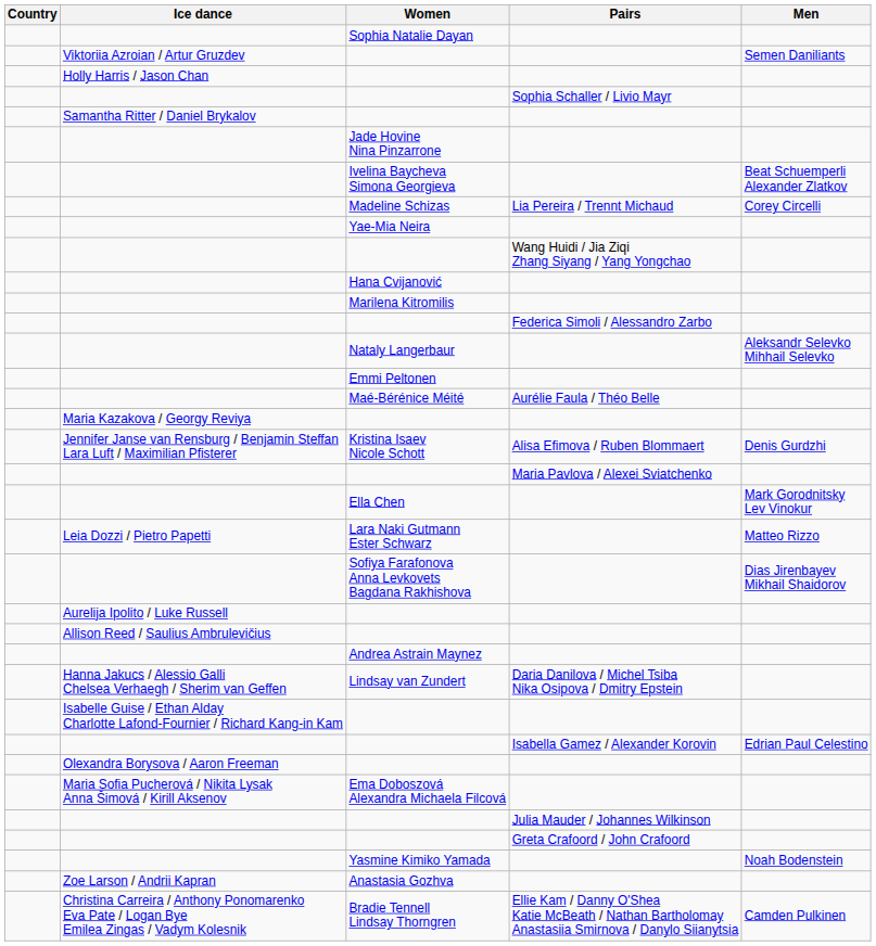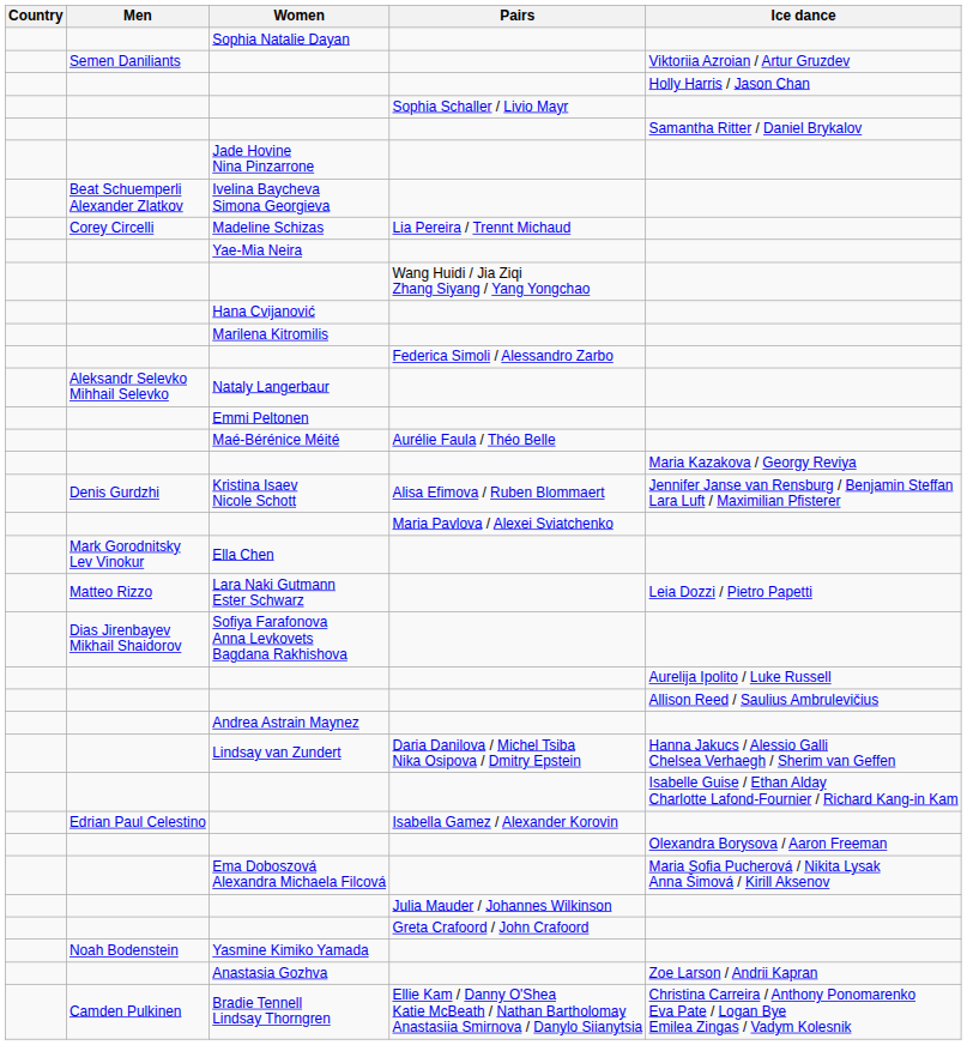 <table class="wikitable">
 <tr>
 <th>Country</th>
-<th>Ice dance</th>
+<th>Men</th>
 <th>Women</th>
 <th>Pairs</th>
-<th>Men</th>
+<th>Ice dance</th>
 </tr>
 <tr>
 <td></td>
 <td></td>
 <td><a href='#'>Sophia Natalie Dayan</a></td>
 <td></td>
 <td></td>
 </tr>
 <tr>
 <td></td>
-<td><a href='#'>Viktoriia Azroian</a> / <a href='#'>Artur Gruzdev</a></td>
+<td><a href='#'>Semen Daniliants</a></td>
 <td></td>
 <td></td>
-<td><a href='#'>Semen Daniliants</a></td>
+<td><a href='#'>Viktoriia Azroian</a> / <a href='#'>Artur Gruzdev</a></td>
 </tr>
 <tr>
 <td></td>
-<td><a href='#'>Holly Harris</a> / <a href='#'>Jason Chan</a></td>
 <td></td>
 <td></td>
 <td></td>
+<td><a href='#'>Holly Harris</a> / <a href='#'>Jason Chan</a></td>
 </tr>
 <tr>
 <td></td>
 <td></td>
 <td></td>
 <td><a href='#'>Sophia Schaller</a> / <a href='#'>Livio Mayr</a></td>
 <td></td>
 </tr>
 <tr>
 <td></td>
-<td><a href='#'>Samantha Ritter</a> / <a href='#'>Daniel Brykalov</a></td>
 <td></td>
 <td></td>
 <td></td>
+<td><a href='#'>Samantha Ritter</a> / <a href='#'>Daniel Brykalov</a></td>
 </tr>
 <tr>
 <td></td>
 <td></td>
 <td><a href='#'>Jade Hovine</a> <br> <a href='#'>Nina Pinzarrone</a></td>
 <td></td>
 <td></td>
 </tr>
 <tr>
 <td></td>
-<td></td>
+<td><a href='#'>Beat Schuemperli</a> <br> <a href='#'>Alexander Zlatkov</a></td>
 <td><a href='#'>Ivelina Baycheva</a> <br> <a href='#'>Simona Georgieva</a></td>
 <td></td>
-<td><a href='#'>Beat Schuemperli</a> <br> <a href='#'>Alexander Zlatkov</a></td>
+<td></td>
 </tr>
 <tr>
 <td></td>
-<td></td>
+<td><a href='#'>Corey Circelli</a></td>
 <td><a href='#'>Madeline Schizas</a></td>
 <td><a href='#'>Lia Pereira</a> / <a href='#'>Trennt Michaud</a></td>
-<td><a href='#'>Corey Circelli</a></td>
+<td></td>
 </tr>
 <tr>
 <td></td>
 <td></td>
 <td><a href='#'>Yae-Mia Neira</a></td>
 <td></td>
 <td></td>
 </tr>
 <tr>
 <td></td>
 <td></td>
 <td></td>
 <td>Wang Huidi / Jia Ziqi <br> <a href='#'>Zhang Siyang</a> / <a href='#'>Yang Yongchao</a></td>
 <td></td>
 </tr>
 <tr>
 <td></td>
 <td></td>
 <td><a href='#'>Hana Cvijanović</a></td>
 <td></td>
 <td></td>
 </tr>
 <tr>
 <td></td>
 <td></td>
 <td><a href='#'>Marilena Kitromilis</a></td>
 <td></td>
 <td></td>
 </tr>
 <tr>
 <td></td>
 <td></td>
 <td></td>
 <td><a href='#'>Federica Simoli</a> / <a href='#'>Alessandro Zarbo</a></td>
 <td></td>
 </tr>
 <tr>
 <td></td>
-<td></td>
+<td><a href='#'>Aleksandr Selevko</a> <br> <a href='#'>Mihhail Selevko</a></td>
 <td><a href='#'>Nataly Langerbaur</a></td>
 <td></td>
-<td><a href='#'>Aleksandr Selevko</a> <br> <a href='#'>Mihhail Selevko</a></td>
+<td></td>
 </tr>
 <tr>
 <td></td>
 <td></td>
 <td><a href='#'>Emmi Peltonen</a></td>
 <td></td>
 <td></td>
 </tr>
 <tr>
 <td></td>
 <td></td>
 <td><a href='#'>Maé-Bérénice Méité</a></td>
 <td><a href='#'>Aurélie Faula</a> / <a href='#'>Théo Belle</a></td>
 <td></td>
 </tr>
 <tr>
 <td></td>
-<td><a href='#'>Maria Kazakova</a> / <a href='#'>Georgy Reviya</a></td>
 <td></td>
 <td></td>
 <td></td>
+<td><a href='#'>Maria Kazakova</a> / <a href='#'>Georgy Reviya</a></td>
 </tr>
 <tr>
 <td></td>
-<td><a href='#'>Jennifer Janse van Rensburg</a> / <a href='#'>Benjamin Steffan</a> <br> <a href='#'>Lara Luft</a> / <a href='#'>Maximilian Pfisterer</a></td>
+<td><a href='#'>Denis Gurdzhi</a></td>
 <td><a href='#'>Kristina Isaev</a> <br> <a href='#'>Nicole Schott</a></td>
 <td><a href='#'>Alisa Efimova</a> / <a href='#'>Ruben Blommaert</a></td>
-<td><a href='#'>Denis Gurdzhi</a></td>
+<td><a href='#'>Jennifer Janse van Rensburg</a> / <a href='#'>Benjamin Steffan</a> <br> <a href='#'>Lara Luft</a> / <a href='#'>Maximilian Pfisterer</a></td>
 </tr>
 <tr>
 <td></td>
 <td></td>
 <td></td>
 <td><a href='#'>Maria Pavlova</a> / <a href='#'>Alexei Sviatchenko</a></td>
 <td></td>
 </tr>
 <tr>
 <td></td>
-<td></td>
+<td><a href='#'>Mark Gorodnitsky</a> <br> <a href='#'>Lev Vinokur</a></td>
 <td><a href='#'>Ella Chen</a></td>
-<td></td>
-<td><a href='#'>Mark Gorodnitsky</a> <br> <a href='#'>Lev Vinokur</a></td>
-</tr>
-<tr>
-<td></td>
-<td><a href='#'>Leia Dozzi</a> / <a href='#'>Pietro Papetti</a></td>
-<td><a href='#'>Lara Naki Gutmann</a> <br> <a href='#'>Ester Schwarz</a></td>
-<td></td>
-<td><a href='#'>Matteo Rizzo</a></td>
-</tr>
-<tr>
-<td></td>
-<td></td>
-<td><a href='#'>Sofiya Farafonova</a> <br> <a href='#'>Anna Levkovets</a> <br> <a href='#'>Bagdana Rakhishova</a></td>
-<td></td>
-<td><a href='#'>Dias Jirenbayev</a> <br> <a href='#'>Mikhail Shaidorov</a></td>
-</tr>
-<tr>
-<td></td>
-<td><a href='#'>Aurelija Ipolito</a> / <a href='#'>Luke Russell</a></td>
-<td></td>
 <td></td>
 <td></td>
 </tr>
 <tr>
 <td></td>
-<td><a href='#'>Allison Reed</a> / <a href='#'>Saulius Ambrulevičius</a></td>
+<td><a href='#'>Matteo Rizzo</a></td>
+<td><a href='#'>Lara Naki Gutmann</a> <br> <a href='#'>Ester Schwarz</a></td>
+<td></td>
+<td><a href='#'>Leia Dozzi</a> / <a href='#'>Pietro Papetti</a></td>
+</tr>
+<tr>
+<td></td>
+<td><a href='#'>Dias Jirenbayev</a> <br> <a href='#'>Mikhail Shaidorov</a></td>
+<td><a href='#'>Sofiya Farafonova</a> <br> <a href='#'>Anna Levkovets</a> <br> <a href='#'>Bagdana Rakhishova</a></td>
+<td></td>
+<td></td>
+</tr>
+<tr>
 <td></td>
 <td></td>
 <td></td>
+<td></td>
+<td><a href='#'>Aurelija Ipolito</a> / <a href='#'>Luke Russell</a></td>
+</tr>
+<tr>
+<td></td>
+<td></td>
+<td></td>
+<td></td>
+<td><a href='#'>Allison Reed</a> / <a href='#'>Saulius Ambrulevičius</a></td>
 </tr>
 <tr>
 <td></td>
 <td></td>
 <td><a href='#'>Andrea Astrain Maynez</a></td>
 <td></td>
 <td></td>
 </tr>
 <tr>
 <td></td>
-<td><a href='#'>Hanna Jakucs</a> / <a href='#'>Alessio Galli</a> <br> <a href='#'>Chelsea Verhaegh</a> / <a href='#'>Sherim van Geffen</a></td>
+<td></td>
 <td><a href='#'>Lindsay van Zundert</a></td>
 <td><a href='#'>Daria Danilova</a> / <a href='#'>Michel Tsiba</a> <br> <a href='#'>Nika Osipova</a> / <a href='#'>Dmitry Epstein</a></td>
-<td></td>
+<td><a href='#'>Hanna Jakucs</a> / <a href='#'>Alessio Galli</a> <br> <a href='#'>Chelsea Verhaegh</a> / <a href='#'>Sherim van Geffen</a></td>
 </tr>
 <tr>
 <td></td>
-<td><a href='#'>Isabelle Guise</a> / <a href='#'>Ethan Alday</a> <br> <a href='#'>Charlotte Lafond-Fournier</a> / <a href='#'>Richard Kang-in Kam</a></td>
 <td></td>
 <td></td>
+<td></td>
+<td><a href='#'>Isabelle Guise</a> / <a href='#'>Ethan Alday</a> <br> <a href='#'>Charlotte Lafond-Fournier</a> / <a href='#'>Richard Kang-in Kam</a></td>
+</tr>
+<tr>
+<td></td>
+<td><a href='#'>Edrian Paul Celestino</a></td>
+<td></td>
+<td><a href='#'>Isabella Gamez</a> / <a href='#'>Alexander Korovin</a></td>
 <td></td>
 </tr>
 <tr>
 <td></td>
 <td></td>
 <td></td>
-<td><a href='#'>Isabella Gamez</a> / <a href='#'>Alexander Korovin</a></td>
-<td><a href='#'>Edrian Paul Celestino</a></td>
+<td></td>
+<td><a href='#'>Olexandra Borysova</a> / <a href='#'>Aaron Freeman</a></td>
 </tr>
 <tr>
 <td></td>
-<td><a href='#'>Olexandra Borysova</a> / <a href='#'>Aaron Freeman</a></td>
 <td></td>
-<td></td>
-<td></td>
-</tr>
-<tr>
+<td><a href='#'>Ema Doboszová</a> <br> <a href='#'>Alexandra Michaela Filcová</a></td>
 <td></td>
 <td><a href='#'>Maria Sofia Pucherová</a> / <a href='#'>Nikita Lysak</a> <br> <a href='#'>Anna Šimová</a> / <a href='#'>Kirill Aksenov</a></td>
-<td><a href='#'>Ema Doboszová</a> <br> <a href='#'>Alexandra Michaela Filcová</a></td>
-<td></td>
-<td></td>
 </tr>
 <tr>
 <td></td>
 <td></td>
 <td></td>
 <td><a href='#'>Julia Mauder</a> / <a href='#'>Johannes Wilkinson</a></td>
 <td></td>
 </tr>
 <tr>
 <td></td>
 <td></td>
 <td></td>
 <td><a href='#'>Greta Crafoord</a> / <a href='#'>John Crafoord</a></td>
 <td></td>
 </tr>
 <tr>
 <td></td>
-<td></td>
+<td><a href='#'>Noah Bodenstein</a></td>
 <td><a href='#'>Yasmine Kimiko Yamada</a></td>
-<td></td>
-<td><a href='#'>Noah Bodenstein</a></td>
-</tr>
-<tr>
-<td></td>
-<td><a href='#'>Zoe Larson</a> / <a href='#'>Andrii Kapran</a></td>
-<td><a href='#'>Anastasia Gozhva</a></td>
 <td></td>
 <td></td>
 </tr>
 <tr>
 <td></td>
-<td><a href='#'>Christina Carreira</a> / <a href='#'>Anthony Ponomarenko</a> <br> <a href='#'>Eva Pate</a> / <a href='#'>Logan Bye</a> <br> <a href='#'>Emilea Zingas</a> / <a href='#'>Vadym Kolesnik</a></td>
+<td></td>
+<td><a href='#'>Anastasia Gozhva</a></td>
+<td></td>
+<td><a href='#'>Zoe Larson</a> / <a href='#'>Andrii Kapran</a></td>
+</tr>
+<tr>
+<td></td>
+<td><a href='#'>Camden Pulkinen</a></td>
 <td><a href='#'>Bradie Tennell</a> <br> <a href='#'>Lindsay Thorngren</a></td>
 <td><a href='#'>Ellie Kam</a> / <a href='#'>Danny O'Shea</a> <br> <a href='#'>Katie McBeath</a> / <a href='#'>Nathan Bartholomay</a> <br> <a href='#'>Anastasiia Smirnova</a> / <a href='#'>Danylo Siianytsia</a></td>
-<td><a href='#'>Camden Pulkinen</a></td>
+<td><a href='#'>Christina Carreira</a> / <a href='#'>Anthony Ponomarenko</a> <br> <a href='#'>Eva Pate</a> / <a href='#'>Logan Bye</a> <br> <a href='#'>Emilea Zingas</a> / <a href='#'>Vadym Kolesnik</a></td>
 </tr>
 </table>
